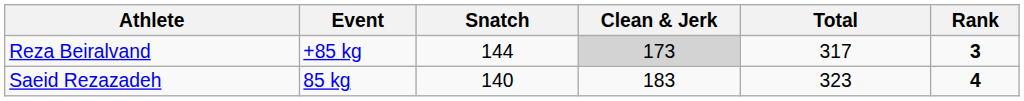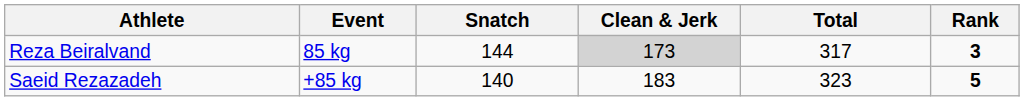 <table class="wikitable" width="60%" style="text-align:center; font-size:90%">
 <tr>
 <th width="20%">Athlete</th>
 <th width="8%">Event</th>
 <th width="11%">Snatch</th>
 <th width="11%">Clean & Jerk</th>
 <th width="13%">Total</th>
 <th width="6%">Rank</th>
 </tr>
 <tr>
 <td align="left"><a href='#'>Reza Beiralvand</a></td>
-<td align="left"><a href='#'>+85 kg</a></td>
+<td align="left"><a href='#'>85 kg</a></td>
 <td>144</td>
 <td style="background: lightgrey;">173</td>
 <td>317</td>
 <td><strong>3</strong></td>
 </tr>
 <tr>
 <td align="left"><a href='#'>Saeid Rezazadeh</a></td>
-<td align="left"><a href='#'>85 kg</a></td>
+<td align="left"><a href='#'>+85 kg</a></td>
 <td>140</td>
 <td>183</td>
 <td>323</td>
-<td><strong>4</strong></td>
+<td><strong>5</strong></td>
 </tr>
 </table>
